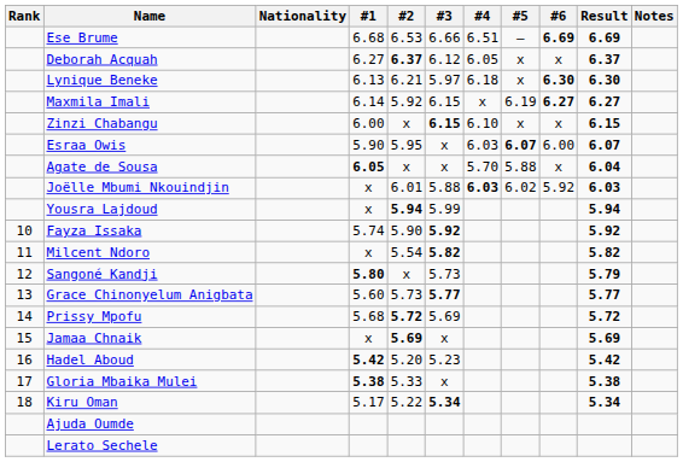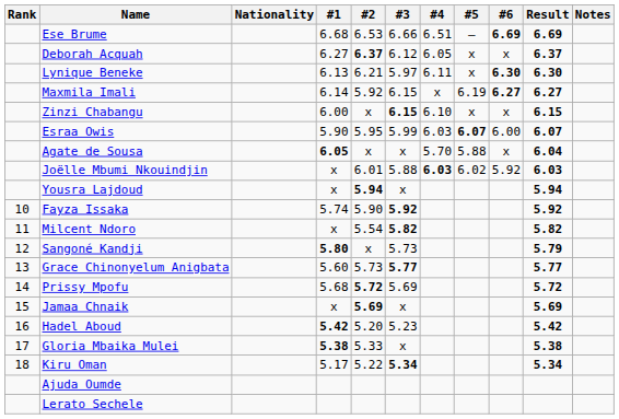 <table class="wikitable sortable" style="text-align:center">
 <tr>
 <th>Rank</th>
 <th>Name</th>
 <th>Nationality</th>
 <th>#1</th>
 <th>#2</th>
 <th>#3</th>
 <th>#4</th>
 <th>#5</th>
 <th>#6</th>
 <th>Result</th>
 <th>Notes</th>
 </tr>
 <tr>
 <td></td>
 <td align=left><a href='#'>Ese Brume</a></td>
 <td align=left></td>
 <td>6.68</td>
 <td>6.53</td>
 <td>6.66</td>
 <td>6.51</td>
 <td>–</td>
 <td><strong>6.69</strong></td>
 <td><strong>6.69</strong></td>
 <td></td>
 </tr>
 <tr>
 <td></td>
 <td align=left><a href='#'>Deborah Acquah</a></td>
 <td align=left></td>
 <td>6.27</td>
 <td><strong>6.37</strong></td>
 <td>6.12</td>
 <td>6.05</td>
 <td>x</td>
 <td>x</td>
 <td><strong>6.37</strong></td>
 <td></td>
 </tr>
 <tr>
 <td></td>
 <td align=left><a href='#'>Lynique Beneke</a></td>
 <td align=left></td>
 <td>6.13</td>
 <td>6.21</td>
 <td>5.97</td>
-<td>6.18</td>
+<td>6.11</td>
 <td>x</td>
 <td><strong>6.30</strong></td>
 <td><strong>6.30</strong></td>
 <td></td>
 </tr>
 <tr>
 <td></td>
 <td align=left><a href='#'>Maxmila Imali</a></td>
 <td align=left></td>
 <td>6.14</td>
 <td>5.92</td>
 <td>6.15</td>
 <td>x</td>
 <td>6.19</td>
 <td><strong>6.27</strong></td>
 <td><strong>6.27</strong></td>
 <td></td>
 </tr>
 <tr>
 <td></td>
 <td align=left><a href='#'>Zinzi Chabangu</a></td>
 <td align=left></td>
 <td>6.00</td>
 <td>x</td>
 <td><strong>6.15</strong></td>
 <td>6.10</td>
 <td>x</td>
 <td>x</td>
 <td><strong>6.15</strong></td>
 <td></td>
 </tr>
 <tr>
 <td></td>
 <td align=left><a href='#'>Esraa Owis</a></td>
 <td align=left></td>
 <td>5.90</td>
 <td>5.95</td>
-<td>x</td>
+<td>5.99</td>
 <td>6.03</td>
 <td><strong>6.07</strong></td>
 <td>6.00</td>
 <td><strong>6.07</strong></td>
 <td></td>
 </tr>
 <tr>
 <td></td>
 <td align=left><a href='#'>Agate de Sousa</a></td>
 <td align=left></td>
 <td><strong>6.05</strong></td>
 <td>x</td>
 <td>x</td>
 <td>5.70</td>
 <td>5.88</td>
 <td>x</td>
 <td><strong>6.04</strong></td>
 <td></td>
 </tr>
 <tr>
 <td></td>
 <td align=left><a href='#'>Joëlle Mbumi Nkouindjin</a></td>
 <td align=left></td>
 <td>x</td>
 <td>6.01</td>
 <td>5.88</td>
 <td><strong>6.03</strong></td>
 <td>6.02</td>
 <td>5.92</td>
 <td><strong>6.03</strong></td>
 <td></td>
 </tr>
 <tr>
 <td></td>
 <td align=left><a href='#'>Yousra Lajdoud</a></td>
 <td align=left></td>
 <td>x</td>
 <td><strong>5.94</strong></td>
-<td>5.99</td>
+<td>x</td>
 <td></td>
 <td></td>
 <td></td>
 <td><strong>5.94</strong></td>
 <td></td>
 </tr>
 <tr>
 <td>10</td>
 <td align=left><a href='#'>Fayza Issaka</a></td>
 <td align=left></td>
 <td>5.74</td>
 <td>5.90</td>
 <td><strong>5.92</strong></td>
 <td></td>
 <td></td>
 <td></td>
 <td><strong>5.92</strong></td>
 <td></td>
 </tr>
 <tr>
 <td>11</td>
 <td align=left><a href='#'>Milcent Ndoro</a></td>
 <td align=left></td>
 <td>x</td>
 <td>5.54</td>
 <td><strong>5.82</strong></td>
 <td></td>
 <td></td>
 <td></td>
 <td><strong>5.82</strong></td>
 <td></td>
 </tr>
 <tr>
 <td>12</td>
 <td align=left><a href='#'>Sangoné Kandji</a></td>
 <td align=left></td>
 <td><strong>5.80</strong></td>
 <td>x</td>
 <td>5.73</td>
 <td></td>
 <td></td>
 <td></td>
 <td><strong>5.79</strong></td>
 <td></td>
 </tr>
 <tr>
 <td>13</td>
 <td align=left><a href='#'>Grace Chinonyelum Anigbata</a></td>
 <td align=left></td>
 <td>5.60</td>
 <td>5.73</td>
 <td><strong>5.77</strong></td>
 <td></td>
 <td></td>
 <td></td>
 <td><strong>5.77</strong></td>
 <td></td>
 </tr>
 <tr>
 <td>14</td>
 <td align=left><a href='#'>Prissy Mpofu</a></td>
 <td align=left></td>
 <td>5.68</td>
 <td><strong>5.72</strong></td>
 <td>5.69</td>
 <td></td>
 <td></td>
 <td></td>
 <td><strong>5.72</strong></td>
 <td></td>
 </tr>
 <tr>
 <td>15</td>
 <td align=left><a href='#'>Jamaa Chnaik</a></td>
 <td align=left></td>
 <td>x</td>
 <td><strong>5.69</strong></td>
 <td>x</td>
 <td></td>
 <td></td>
 <td></td>
 <td><strong>5.69</strong></td>
 <td></td>
 </tr>
 <tr>
 <td>16</td>
 <td align=left><a href='#'>Hadel Aboud</a></td>
 <td align=left></td>
 <td><strong>5.42</strong></td>
 <td>5.20</td>
 <td>5.23</td>
 <td></td>
 <td></td>
 <td></td>
 <td><strong>5.42</strong></td>
 <td></td>
 </tr>
 <tr>
 <td>17</td>
 <td align=left><a href='#'>Gloria Mbaika Mulei</a></td>
 <td align=left></td>
 <td><strong>5.38</strong></td>
 <td>5.33</td>
 <td>x</td>
 <td></td>
 <td></td>
 <td></td>
 <td><strong>5.38</strong></td>
 <td></td>
 </tr>
 <tr>
 <td>18</td>
 <td align=left><a href='#'>Kiru Oman</a></td>
 <td align=left></td>
 <td>5.17</td>
 <td>5.22</td>
 <td><strong>5.34</strong></td>
 <td></td>
 <td></td>
 <td></td>
 <td><strong>5.34</strong></td>
 <td></td>
 </tr>
 <tr>
 <td></td>
 <td align=left><a href='#'>Ajuda Oumde</a></td>
 <td align=left></td>
 <td></td>
 <td></td>
 <td></td>
 <td></td>
 <td></td>
 <td></td>
 <td><strong></strong></td>
 <td></td>
 </tr>
 <tr>
 <td></td>
 <td align=left><a href='#'>Lerato Sechele</a></td>
 <td align=left></td>
 <td></td>
 <td></td>
 <td></td>
 <td></td>
 <td></td>
 <td></td>
 <td><strong></strong></td>
 <td></td>
 </tr>
 </table>
